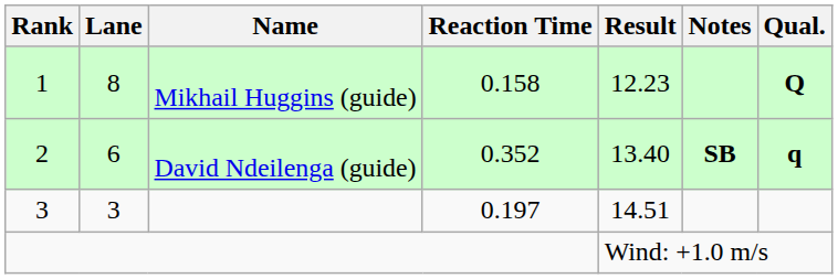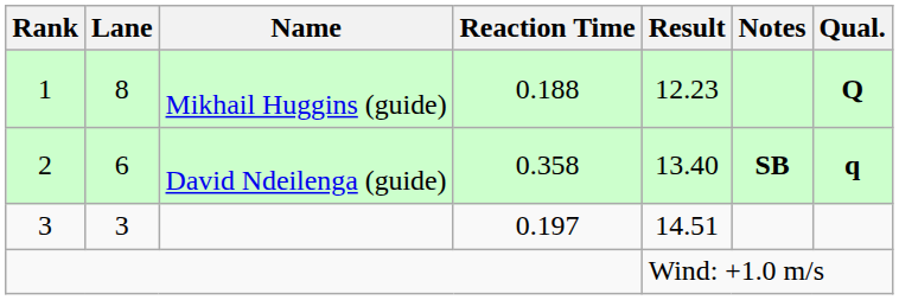 <table class="wikitable" style="text-align:center">
 <tr>
 <th>Rank</th>
 <th>Lane</th>
 <th>Name</th>
 <th>Reaction Time</th>
 <th>Result</th>
 <th>Notes</th>
 <th>Qual.</th>
 </tr>
 <tr bgcolor=ccffcc>
 <td>1</td>
 <td>8</td>
 <td align="left"><br><a href='#'>Mikhail Huggins</a> (guide)</td>
-<td>0.158</td>
+<td>0.188</td>
 <td>12.23</td>
 <td></td>
 <td><strong>Q</strong></td>
 </tr>
 <tr bgcolor=ccffcc>
 <td>2</td>
 <td>6</td>
 <td align="left"><br><a href='#'>David Ndeilenga</a> (guide)</td>
-<td>0.352</td>
+<td>0.358</td>
 <td>13.40</td>
 <td><strong>SB</strong></td>
 <td><strong>q</strong></td>
 </tr>
 <tr>
 <td>3</td>
 <td>3</td>
 <td align="left"></td>
 <td>0.197</td>
 <td>14.51</td>
 <td></td>
 <td></td>
 </tr>
 <tr class="sortbottom">
 <td colspan=4></td>
 <td colspan="3" style="text-align:left;">Wind: +1.0 m/s</td>
 </tr>
 </table>
